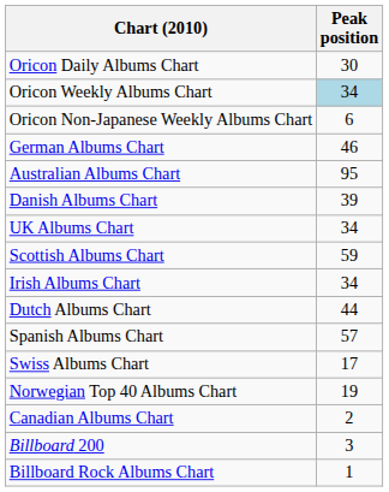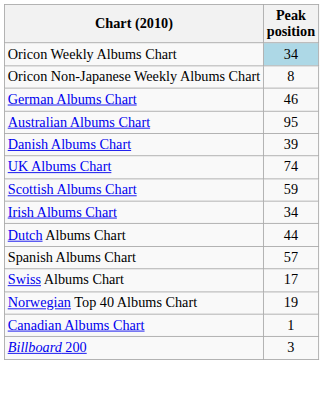 <table class="wikitable sortable">
 <tr>
 <th>Chart (2010)</th>
 <th>Peak<br>position</th>
-</tr>
-<tr>
-<td><a href='#'>Oricon</a> Daily Albums Chart</td>
-<td style="text-align:center;">30</td>
 </tr>
 <tr>
 <td>Oricon Weekly Albums Chart</td>
 <td style="background: lightblue; text-align:center;">34</td>
 </tr>
 <tr>
 <td>Oricon Non-Japanese Weekly Albums Chart</td>
-<td style="text-align:center;">6</td>
+<td style="text-align:center;">8</td>
 </tr>
 <tr>
 <td><a href='#'>German Albums Chart</a></td>
 <td style="text-align:center;">46</td>
 </tr>
 <tr>
 <td><a href='#'>Australian Albums Chart</a></td>
 <td style="text-align:center;">95</td>
 </tr>
 <tr>
 <td><a href='#'>Danish Albums Chart</a></td>
 <td style="text-align:center;">39</td>
 </tr>
 <tr>
 <td><a href='#'>UK Albums Chart</a></td>
-<td style="text-align:center;">34</td>
+<td style="text-align:center;">74</td>
 </tr>
 <tr>
 <td><a href='#'>Scottish Albums Chart</a></td>
 <td style="text-align:center;">59</td>
 </tr>
 <tr>
 <td><a href='#'>Irish Albums Chart</a></td>
 <td style="text-align:center;">34</td>
 </tr>
 <tr>
 <td><a href='#'>Dutch</a> Albums Chart</td>
 <td style="text-align:center;">44</td>
 </tr>
 <tr>
 <td>Spanish Albums Chart</td>
 <td style="text-align:center;">57</td>
 </tr>
 <tr>
 <td><a href='#'>Swiss</a> Albums Chart</td>
 <td style="text-align:center;">17</td>
 </tr>
 <tr>
 <td><a href='#'>Norwegian</a> Top 40 Albums Chart</td>
 <td style="text-align:center;">19</td>
 </tr>
 <tr>
 <td><a href='#'>Canadian Albums Chart</a></td>
-<td style="text-align:center;">2</td>
+<td style="text-align:center;">1</td>
 </tr>
 <tr>
 <td><a href='#'><em>Billboard</em> 200</a></td>
 <td style="text-align:center;">3</td>
 </tr>
-<tr>
-<td><a href='#'>Billboard Rock Albums Chart</a></td>
-<td style="text-align:center;">1</td>
-</tr>
 </table>
